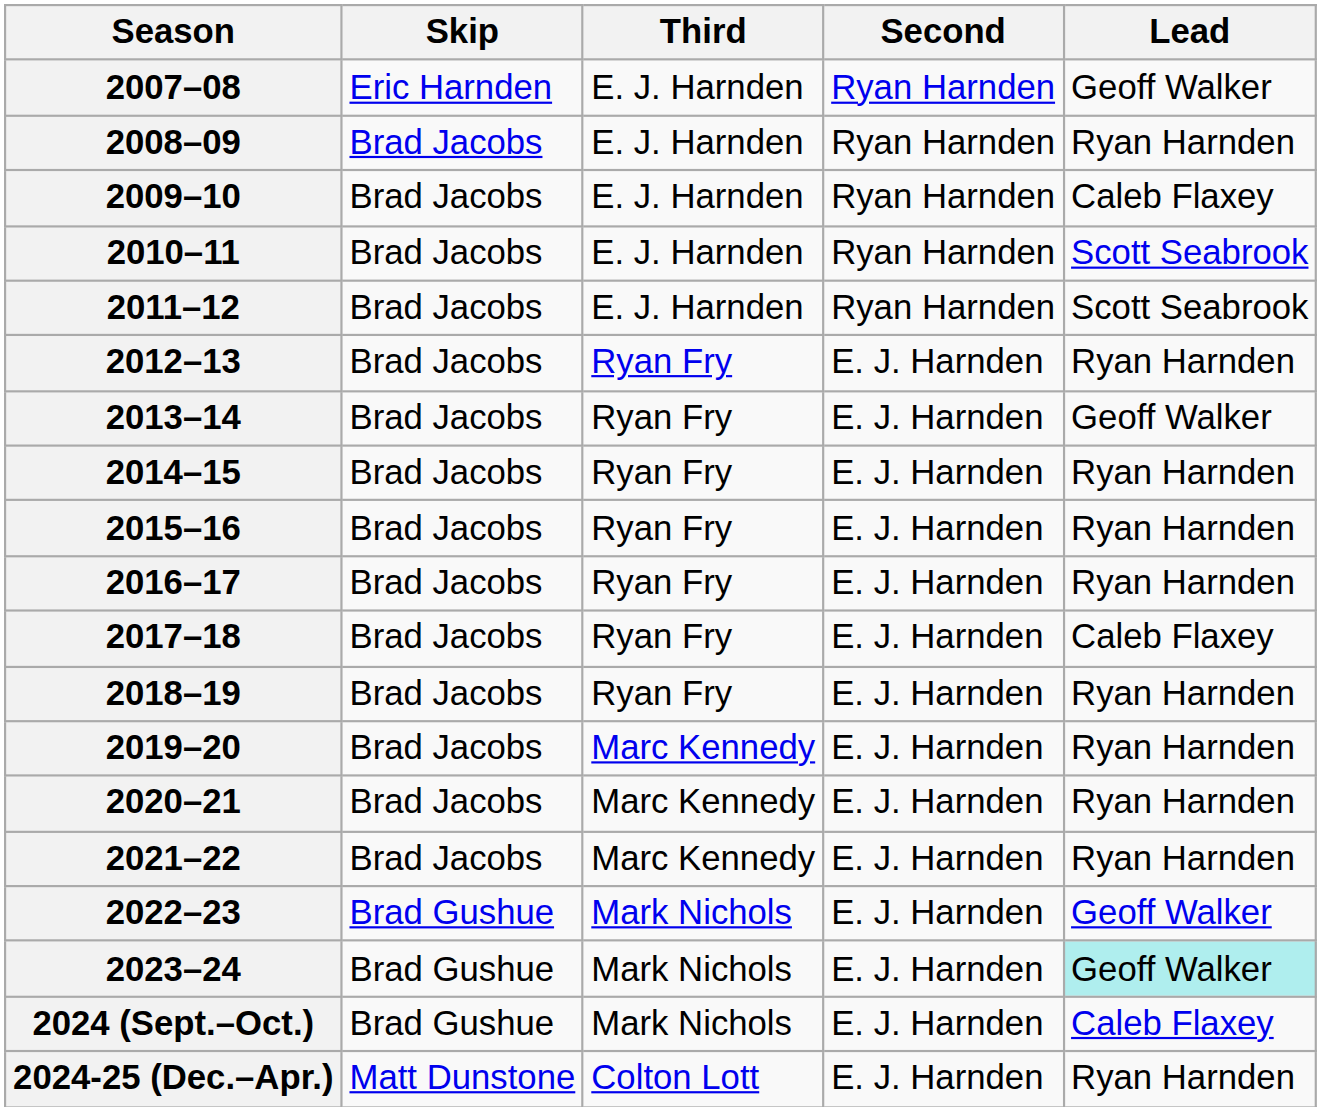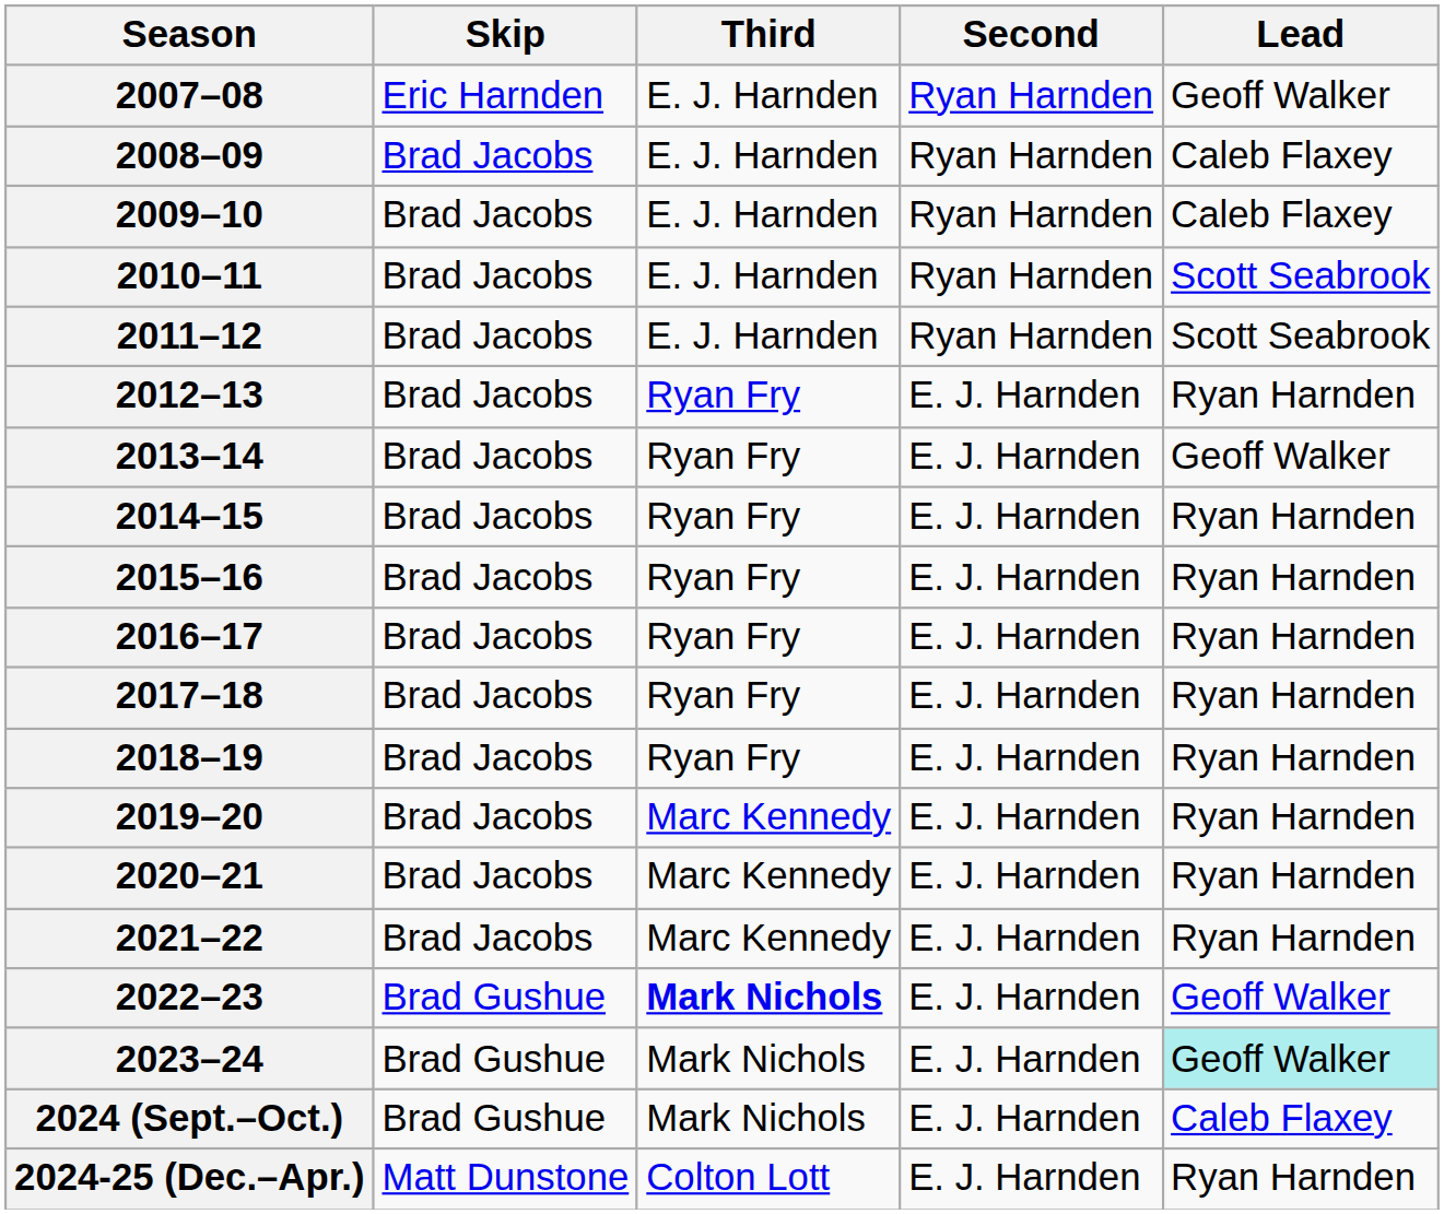 <table class="wikitable">
 <tr>
 <th scope="col">Season</th>
 <th scope="col">Skip</th>
 <th scope="col">Third</th>
 <th scope="col">Second</th>
 <th scope="col">Lead</th>
 </tr>
 <tr>
 <th scope="row">2007–08</th>
 <td><a href='#'>Eric Harnden</a></td>
 <td>E. J. Harnden</td>
 <td><a href='#'>Ryan Harnden</a></td>
 <td>Geoff Walker</td>
 </tr>
 <tr>
 <th scope="row">2008–09</th>
 <td><a href='#'>Brad Jacobs</a></td>
 <td>E. J. Harnden</td>
 <td>Ryan Harnden</td>
-<td>Ryan Harnden</td>
+<td>Caleb Flaxey</td>
 </tr>
 <tr>
 <th scope="row">2009–10</th>
 <td>Brad Jacobs</td>
 <td>E. J. Harnden</td>
 <td>Ryan Harnden</td>
 <td>Caleb Flaxey</td>
 </tr>
 <tr>
 <th scope="row">2010–11</th>
 <td>Brad Jacobs</td>
 <td>E. J. Harnden</td>
 <td>Ryan Harnden</td>
 <td><a href='#'>Scott Seabrook</a></td>
 </tr>
 <tr>
 <th scope="row">2011–12</th>
 <td>Brad Jacobs</td>
 <td>E. J. Harnden</td>
 <td>Ryan Harnden</td>
 <td>Scott Seabrook</td>
 </tr>
 <tr>
 <th scope="row">2012–13</th>
 <td>Brad Jacobs</td>
 <td><a href='#'>Ryan Fry</a></td>
 <td>E. J. Harnden</td>
 <td>Ryan Harnden</td>
 </tr>
 <tr>
 <th scope="row">2013–14</th>
 <td>Brad Jacobs</td>
 <td>Ryan Fry</td>
 <td>E. J. Harnden</td>
 <td>Geoff Walker</td>
 </tr>
 <tr>
 <th scope="row">2014–15</th>
 <td>Brad Jacobs</td>
 <td>Ryan Fry</td>
 <td>E. J. Harnden</td>
 <td>Ryan Harnden</td>
 </tr>
 <tr>
 <th scope="row">2015–16</th>
 <td>Brad Jacobs</td>
 <td>Ryan Fry</td>
 <td>E. J. Harnden</td>
 <td>Ryan Harnden</td>
 </tr>
 <tr>
 <th scope="row">2016–17</th>
 <td>Brad Jacobs</td>
 <td>Ryan Fry</td>
 <td>E. J. Harnden</td>
 <td>Ryan Harnden</td>
 </tr>
 <tr>
 <th scope="row">2017–18</th>
 <td>Brad Jacobs</td>
 <td>Ryan Fry</td>
 <td>E. J. Harnden</td>
-<td>Caleb Flaxey</td>
+<td>Ryan Harnden</td>
 </tr>
 <tr>
 <th scope="row">2018–19</th>
 <td>Brad Jacobs</td>
 <td>Ryan Fry</td>
 <td>E. J. Harnden</td>
 <td>Ryan Harnden</td>
 </tr>
 <tr>
 <th scope="row">2019–20</th>
 <td>Brad Jacobs</td>
 <td><a href='#'>Marc Kennedy</a></td>
 <td>E. J. Harnden</td>
 <td>Ryan Harnden</td>
 </tr>
 <tr>
 <th scope="row">2020–21</th>
 <td>Brad Jacobs</td>
 <td>Marc Kennedy</td>
 <td>E. J. Harnden</td>
 <td>Ryan Harnden</td>
 </tr>
 <tr>
 <th scope="row">2021–22</th>
 <td>Brad Jacobs</td>
 <td>Marc Kennedy</td>
 <td>E. J. Harnden</td>
 <td>Ryan Harnden</td>
 </tr>
 <tr>
 <th scope="row">2022–23</th>
 <td><a href='#'>Brad Gushue</a></td>
-<td><a href='#'>Mark Nichols</a></td>
+<td><strong><a href='#'>Mark Nichols</a></strong></td>
 <td>E. J. Harnden</td>
 <td><a href='#'>Geoff Walker</a></td>
 </tr>
 <tr>
 <th scope="row">2023–24</th>
 <td>Brad Gushue</td>
 <td>Mark Nichols</td>
 <td>E. J. Harnden</td>
 <td style="background: paleturquoise;">Geoff Walker</td>
 </tr>
 <tr>
 <th scope="row">2024 (Sept.–Oct.)</th>
 <td>Brad Gushue</td>
 <td>Mark Nichols</td>
 <td>E. J. Harnden</td>
 <td><a href='#'>Caleb Flaxey</a></td>
 </tr>
 <tr>
 <th scope="row">2024-25 (Dec.–Apr.)</th>
 <td><a href='#'>Matt Dunstone</a></td>
 <td><a href='#'>Colton Lott</a></td>
 <td>E. J. Harnden</td>
 <td>Ryan Harnden</td>
 </tr>
 </table>
